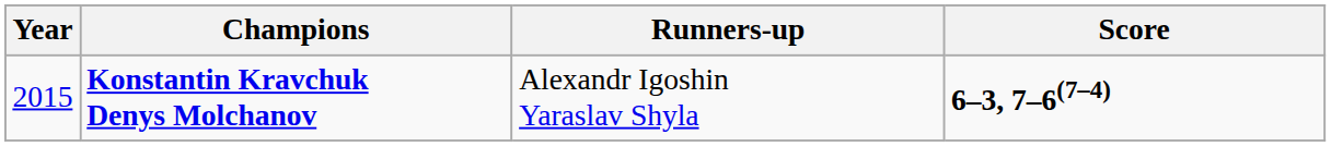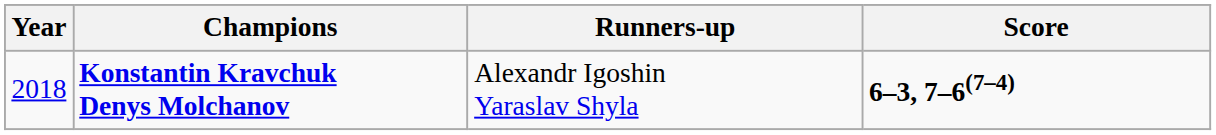 <table class="wikitable" style="font-size:90%">
 <tr>
 <th>Year</th>
 <th width="200">Champions</th>
 <th width="200">Runners-up</th>
 <th width="175">Score</th>
 </tr>
 <tr>
-<td><a href='#'>2015</a></td>
+<td><a href='#'>2018</a></td>
 <td> <strong><a href='#'>Konstantin Kravchuk</a></strong><br> <strong><a href='#'>Denys Molchanov</a></strong></td>
 <td> Alexandr Igoshin<br> <a href='#'>Yaraslav Shyla</a></td>
 <td><strong>6–3, 7–6<sup>(7–4)</sup></strong></td>
 </tr>
 </table>
